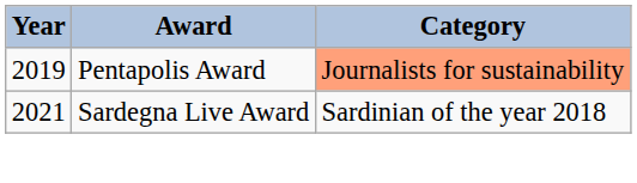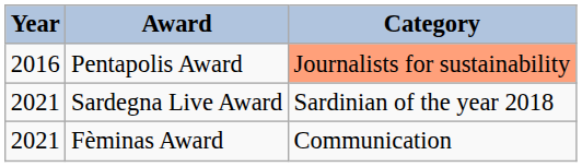 <table class="wikitable">
 <tr>
 <th style="background: #B0C4DE;">Year</th>
 <th style="background: #B0C4DE;">Award</th>
 <th style="background: #B0C4DE;">Category</th>
 </tr>
 <tr>
-<td>2019</td>
+<td>2016</td>
 <td>Pentapolis Award</td>
 <td style="background: lightsalmon;">Journalists for sustainability</td>
 </tr>
 <tr>
 <td>2021</td>
 <td>Sardegna Live Award</td>
 <td>Sardinian of the year 2018</td>
 </tr>
+<tr>
+<td>2021</td>
+<td>Fèminas Award</td>
+<td>Communication</td>
+</tr>
 </table>
